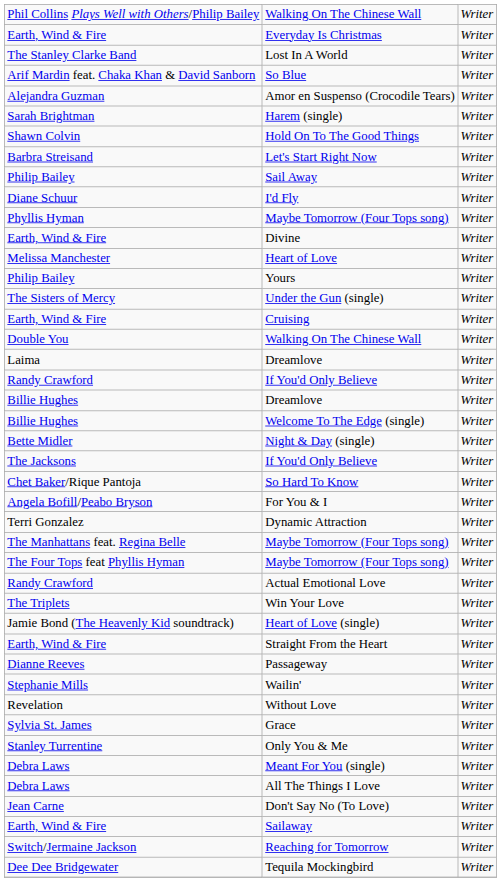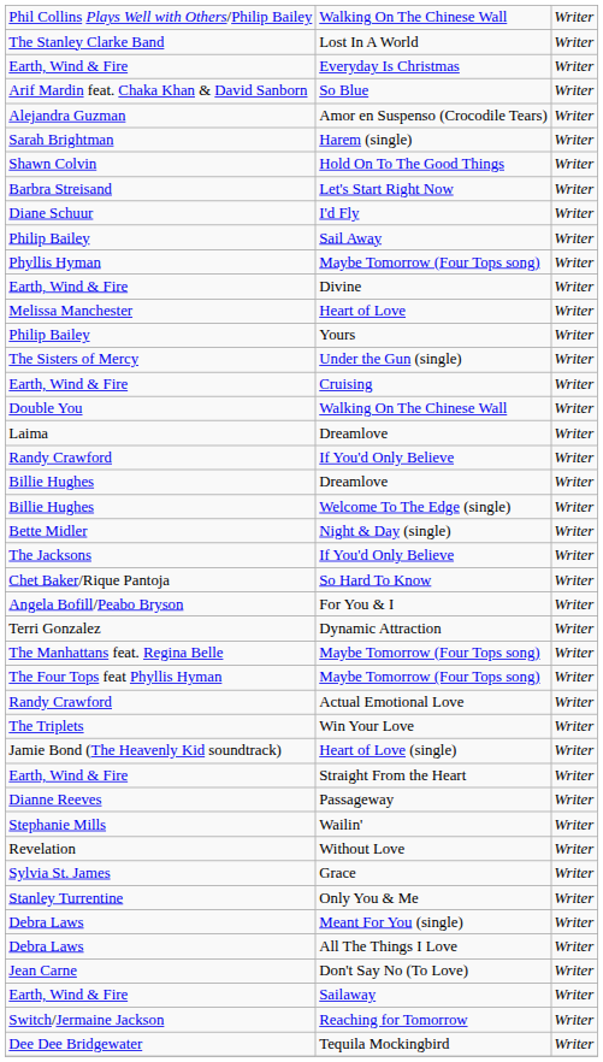 <table class="wikitable">
 <tr>
 <td><a href='#'>Phil Collins</a> <em><a href='#'>Plays Well with Others</a></em>/<a href='#'>Philip Bailey</a></td>
 <td><a href='#'>Walking On The Chinese Wall</a></td>
 <td><em>Writer</em></td>
 </tr>
 <tr>
-<td><a href='#'>Earth, Wind & Fire</a></td>
-<td><a href='#'>Everyday Is Christmas</a></td>
+<td><a href='#'>The Stanley Clarke Band</a></td>
+<td>Lost In A World</td>
 <td><em>Writer</em></td>
 </tr>
 <tr>
-<td><a href='#'>The Stanley Clarke Band</a></td>
-<td>Lost In A World</td>
+<td><a href='#'>Earth, Wind & Fire</a></td>
+<td><a href='#'>Everyday Is Christmas</a></td>
 <td><em>Writer</em></td>
 </tr>
 <tr>
 <td><a href='#'>Arif Mardin</a> feat. <a href='#'>Chaka Khan</a> & <a href='#'>David Sanborn</a></td>
 <td><a href='#'>So Blue</a></td>
 <td><em>Writer</em></td>
 </tr>
 <tr>
 <td><a href='#'>Alejandra Guzman</a></td>
 <td>Amor en Suspenso (Crocodile Tears)</td>
 <td><em>Writer</em></td>
 </tr>
 <tr>
 <td><a href='#'>Sarah Brightman</a></td>
 <td><a href='#'>Harem</a> (single)</td>
 <td><em>Writer</em></td>
 </tr>
 <tr>
 <td><a href='#'>Shawn Colvin</a></td>
 <td><a href='#'>Hold On To The Good Things</a></td>
 <td><em>Writer</em></td>
 </tr>
 <tr>
 <td><a href='#'>Barbra Streisand</a></td>
 <td><a href='#'>Let's Start Right Now</a></td>
 <td><em>Writer</em></td>
 </tr>
 <tr>
-<td><a href='#'>Philip Bailey</a></td>
-<td><a href='#'>Sail Away</a></td>
+<td><a href='#'>Diane Schuur</a></td>
+<td><a href='#'>I'd Fly</a></td>
 <td><em>Writer</em></td>
 </tr>
 <tr>
-<td><a href='#'>Diane Schuur</a></td>
-<td><a href='#'>I'd Fly</a></td>
+<td><a href='#'>Philip Bailey</a></td>
+<td><a href='#'>Sail Away</a></td>
 <td><em>Writer</em></td>
 </tr>
 <tr>
 <td><a href='#'>Phyllis Hyman</a></td>
 <td><a href='#'>Maybe Tomorrow (Four Tops song)</a></td>
 <td><em>Writer</em></td>
 </tr>
 <tr>
 <td><a href='#'>Earth, Wind & Fire</a></td>
 <td>Divine</td>
 <td><em>Writer</em></td>
 </tr>
 <tr>
 <td><a href='#'>Melissa Manchester</a></td>
 <td><a href='#'>Heart of Love</a></td>
 <td><em>Writer</em></td>
 </tr>
 <tr>
 <td><a href='#'>Philip Bailey</a></td>
 <td>Yours</td>
 <td><em>Writer</em></td>
 </tr>
 <tr>
 <td><a href='#'>The Sisters of Mercy</a></td>
 <td><a href='#'>Under the Gun</a> (single)</td>
 <td><em>Writer</em></td>
 </tr>
 <tr>
 <td><a href='#'>Earth, Wind & Fire</a></td>
 <td><a href='#'>Cruising</a></td>
 <td><em>Writer</em></td>
 </tr>
 <tr>
 <td><a href='#'>Double You</a></td>
 <td><a href='#'>Walking On The Chinese Wall</a></td>
 <td><em>Writer</em></td>
 </tr>
 <tr>
 <td>Laima</td>
 <td>Dreamlove</td>
 <td><em>Writer</em></td>
 </tr>
 <tr>
 <td><a href='#'>Randy Crawford</a></td>
 <td><a href='#'>If You'd Only Believe</a></td>
 <td><em>Writer</em></td>
 </tr>
 <tr>
 <td><a href='#'>Billie Hughes</a></td>
 <td>Dreamlove</td>
 <td><em>Writer</em></td>
 </tr>
 <tr>
 <td><a href='#'>Billie Hughes</a></td>
 <td><a href='#'>Welcome To The Edge</a> (single)</td>
 <td><em>Writer</em></td>
 </tr>
 <tr>
 <td><a href='#'>Bette Midler</a></td>
 <td><a href='#'>Night & Day</a> (single)</td>
 <td><em>Writer</em></td>
 </tr>
 <tr>
 <td><a href='#'>The Jacksons</a></td>
 <td><a href='#'>If You'd Only Believe</a></td>
 <td><em>Writer</em></td>
 </tr>
 <tr>
 <td><a href='#'>Chet Baker</a>/Rique Pantoja</td>
 <td><a href='#'>So Hard To Know</a></td>
 <td><em>Writer</em></td>
 </tr>
 <tr>
 <td><a href='#'>Angela Bofill</a>/<a href='#'>Peabo Bryson</a></td>
 <td>For You & I</td>
 <td><em>Writer</em></td>
 </tr>
 <tr>
 <td>Terri Gonzalez</td>
 <td>Dynamic Attraction</td>
 <td><em>Writer</em></td>
 </tr>
 <tr>
 <td><a href='#'>The Manhattans</a> feat. <a href='#'>Regina Belle</a></td>
 <td><a href='#'>Maybe Tomorrow (Four Tops song)</a></td>
 <td><em>Writer</em></td>
 </tr>
 <tr>
 <td><a href='#'>The Four Tops</a> feat <a href='#'>Phyllis Hyman</a></td>
 <td><a href='#'>Maybe Tomorrow (Four Tops song)</a></td>
 <td><em>Writer</em></td>
 </tr>
 <tr>
 <td><a href='#'>Randy Crawford</a></td>
 <td>Actual Emotional Love</td>
 <td><em>Writer</em></td>
 </tr>
 <tr>
 <td><a href='#'>The Triplets</a></td>
 <td>Win Your Love</td>
 <td><em>Writer</em></td>
 </tr>
 <tr>
 <td>Jamie Bond (<a href='#'>The Heavenly Kid</a> soundtrack)</td>
 <td><a href='#'>Heart of Love</a> (single)</td>
 <td><em>Writer</em></td>
 </tr>
 <tr>
 <td><a href='#'>Earth, Wind & Fire</a></td>
 <td>Straight From the Heart</td>
 <td><em>Writer</em></td>
 </tr>
 <tr>
 <td><a href='#'>Dianne Reeves</a></td>
 <td>Passageway</td>
 <td><em>Writer</em></td>
 </tr>
 <tr>
 <td><a href='#'>Stephanie Mills</a></td>
 <td>Wailin'</td>
 <td><em>Writer</em></td>
 </tr>
 <tr>
 <td>Revelation</td>
 <td>Without Love</td>
 <td><em>Writer</em></td>
 </tr>
 <tr>
 <td><a href='#'>Sylvia St. James</a></td>
 <td>Grace</td>
 <td><em>Writer</em></td>
 </tr>
 <tr>
 <td><a href='#'>Stanley Turrentine</a></td>
 <td>Only You & Me</td>
 <td><em>Writer</em></td>
 </tr>
 <tr>
 <td><a href='#'>Debra Laws</a></td>
 <td><a href='#'>Meant For You</a> (single)</td>
 <td><em>Writer</em></td>
 </tr>
 <tr>
 <td><a href='#'>Debra Laws</a></td>
 <td>All The Things I Love</td>
 <td><em>Writer</em></td>
 </tr>
 <tr>
 <td><a href='#'>Jean Carne</a></td>
 <td>Don't Say No (To Love)</td>
 <td><em>Writer</em></td>
 </tr>
 <tr>
 <td><a href='#'>Earth, Wind & Fire</a></td>
 <td><a href='#'>Sailaway</a></td>
 <td><em>Writer</em></td>
 </tr>
 <tr>
 <td><a href='#'>Switch</a>/<a href='#'>Jermaine Jackson</a></td>
 <td><a href='#'>Reaching for Tomorrow</a></td>
 <td><em>Writer</em></td>
 </tr>
 <tr>
 <td><a href='#'>Dee Dee Bridgewater</a></td>
 <td>Tequila Mockingbird</td>
 <td><em>Writer</em></td>
 </tr>
 <tr>
 </tr>
 </table>
